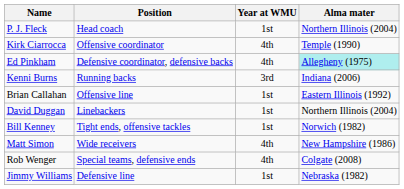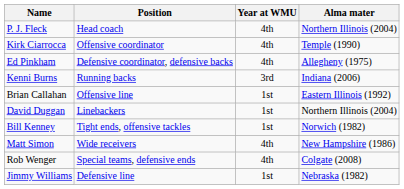 <table class="wikitable" style="font-size:90%;">
 <tr>
 <th>Name</th>
 <th>Position</th>
 <th>Year at WMU</th>
 <th>Alma mater</th>
 </tr>
 <tr>
 <td><a href='#'>P. J. Fleck</a></td>
 <td><a href='#'>Head coach</a></td>
-<td align=center>1st</td>
+<td align=center>4th</td>
 <td><a href='#'>Northern Illinois</a> (2004)</td>
 </tr>
 <tr>
 <td><a href='#'>Kirk Ciarrocca</a></td>
 <td><a href='#'>Offensive coordinator</a></td>
 <td align=center>4th</td>
 <td><a href='#'>Temple</a> (1990)</td>
 </tr>
 <tr>
 <td><a href='#'>Ed Pinkham</a></td>
 <td><a href='#'>Defensive coordinator</a>, <a href='#'>defensive backs</a></td>
 <td align=center>4th</td>
-<td style="background: paleturquoise;"><a href='#'>Allegheny</a> (1975)</td>
+<td><a href='#'>Allegheny</a> (1975)</td>
 </tr>
 <tr>
 <td><a href='#'>Kenni Burns</a></td>
 <td><a href='#'>Running backs</a></td>
 <td align=center>3rd</td>
 <td><a href='#'>Indiana</a> (2006)</td>
 </tr>
 <tr>
 <td>Brian Callahan</td>
 <td><a href='#'>Offensive line</a></td>
 <td align=center>1st</td>
 <td><a href='#'>Eastern Illinois</a> (1992)</td>
 </tr>
 <tr>
 <td><a href='#'>David Duggan</a></td>
 <td><a href='#'>Linebackers</a></td>
 <td align=center>1st</td>
 <td>Northern Illinois (2004)</td>
 </tr>
 <tr>
 <td><a href='#'>Bill Kenney</a></td>
 <td><a href='#'>Tight ends</a>, <a href='#'>offensive tackles</a></td>
 <td align=center>1st</td>
 <td><a href='#'>Norwich</a> (1982)</td>
 </tr>
 <tr>
 <td><a href='#'>Matt Simon</a></td>
 <td><a href='#'>Wide receivers</a></td>
 <td align=center>4th</td>
 <td><a href='#'>New Hampshire</a> (1986)</td>
 </tr>
 <tr>
 <td>Rob Wenger</td>
 <td><a href='#'>Special teams</a>, <a href='#'>defensive ends</a></td>
 <td align=center>4th</td>
 <td><a href='#'>Colgate</a> (2008)</td>
 </tr>
 <tr>
 <td><a href='#'>Jimmy Williams</a></td>
 <td><a href='#'>Defensive line</a></td>
 <td align=center>1st</td>
 <td><a href='#'>Nebraska</a> (1982)</td>
 </tr>
 </table>
